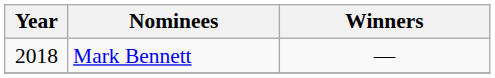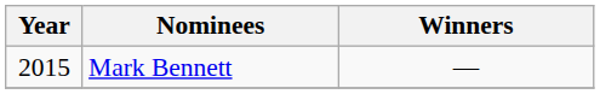 <table class="wikitable">
 <tr>
 <th width=40>Year</th>
 <th width=150>Nominees</th>
 <th width=150>Winners</th>
 </tr>
 <tr>
-<td align=center>2018</td>
+<td align=center>2015</td>
 <td><a href='#'>Mark Bennett</a></td>
 <td align=center>—</td>
 </tr>
 <tr>
 </tr>
 </table>
